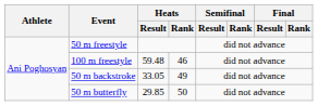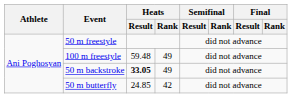 <table class="wikitable" border="1" style="font-size:90%; text-align:center">
 <tr>
 <th rowspan="2">Athlete</th>
 <th rowspan="2">Event</th>
 <th colspan="2">Heats</th>
 <th colspan="2">Semifinal</th>
 <th colspan="2">Final</th>
 </tr>
 <tr>
 <th>Result</th>
 <th>Rank</th>
 <th>Result</th>
 <th>Rank</th>
 <th>Result</th>
 <th>Rank</th>
 </tr>
 <tr>
 <td rowspan="4" align="left"><a href='#'>Ani Poghosyan</a></td>
 <td align="left"><a href='#'>50 m freestyle</a></td>
 <td colspan=2></td>
 <td colspan=4>did not advance</td>
 </tr>
 <tr>
 <td align="left"><a href='#'>100 m freestyle</a></td>
 <td>59.48</td>
-<td>46</td>
+<td>49</td>
 <td colspan=4>did not advance</td>
 </tr>
 <tr>
 <td align="left"><a href='#'>50 m backstroke</a></td>
-<td>33.05</td>
+<td><strong>33.05</strong></td>
 <td>49</td>
 <td colspan=4>did not advance</td>
 </tr>
 <tr>
 <td align="left"><a href='#'>50 m butterfly</a></td>
-<td>29.85</td>
-<td>50</td>
+<td>24.85</td>
+<td>42</td>
 <td colspan=4>did not advance</td>
 </tr>
 </table>
